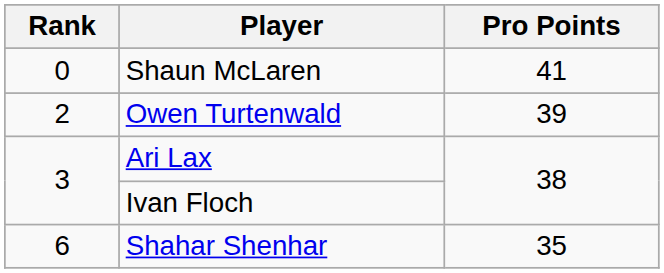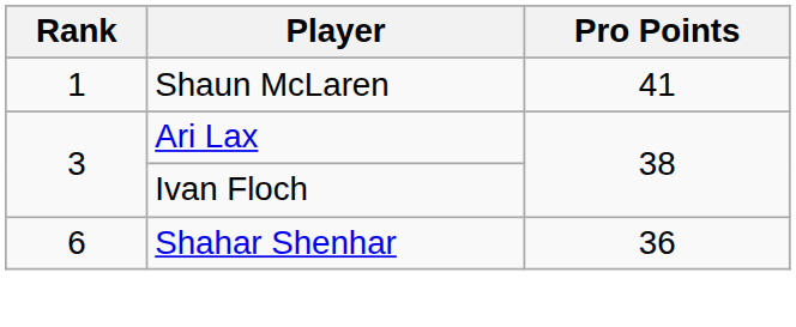 <table class="wikitable" width=30%>
 <tr>
 <th>Rank</th>
 <th>Player</th>
 <th>Pro Points</th>
 </tr>
 <tr>
-<td align=center>0</td>
+<td align=center>1</td>
 <td> Shaun McLaren</td>
 <td align=center>41</td>
-</tr>
-<tr>
-<td align=center>2</td>
-<td> <a href='#'>Owen Turtenwald</a></td>
-<td align=center>39</td>
 </tr>
 <tr>
 <td align=center rowspan=2>3</td>
 <td> <a href='#'>Ari Lax</a></td>
 <td align=center rowspan=2>38</td>
 </tr>
 <tr>
 <td> Ivan Floch</td>
 </tr>
 <tr>
 <td align=center>6</td>
 <td> <a href='#'>Shahar Shenhar</a></td>
-<td align=center>35</td>
+<td align=center>36</td>
 </tr>
 </table>
